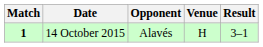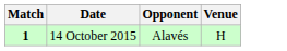 <table class="wikitable" style="font-size:100%; text-align:center">
 <tr>
 <th>Match</th>
 <th>Date</th>
 <th>Opponent</th>
 <th>Venue</th>
-<th>Result</th>
 </tr>
 <tr bgcolor= CCFFCC>
 <td><strong>1</strong></td>
 <td>14 October 2015</td>
 <td>Alavés</td>
 <td>H</td>
-<td>3–1</td>
 </tr>
 </table>
